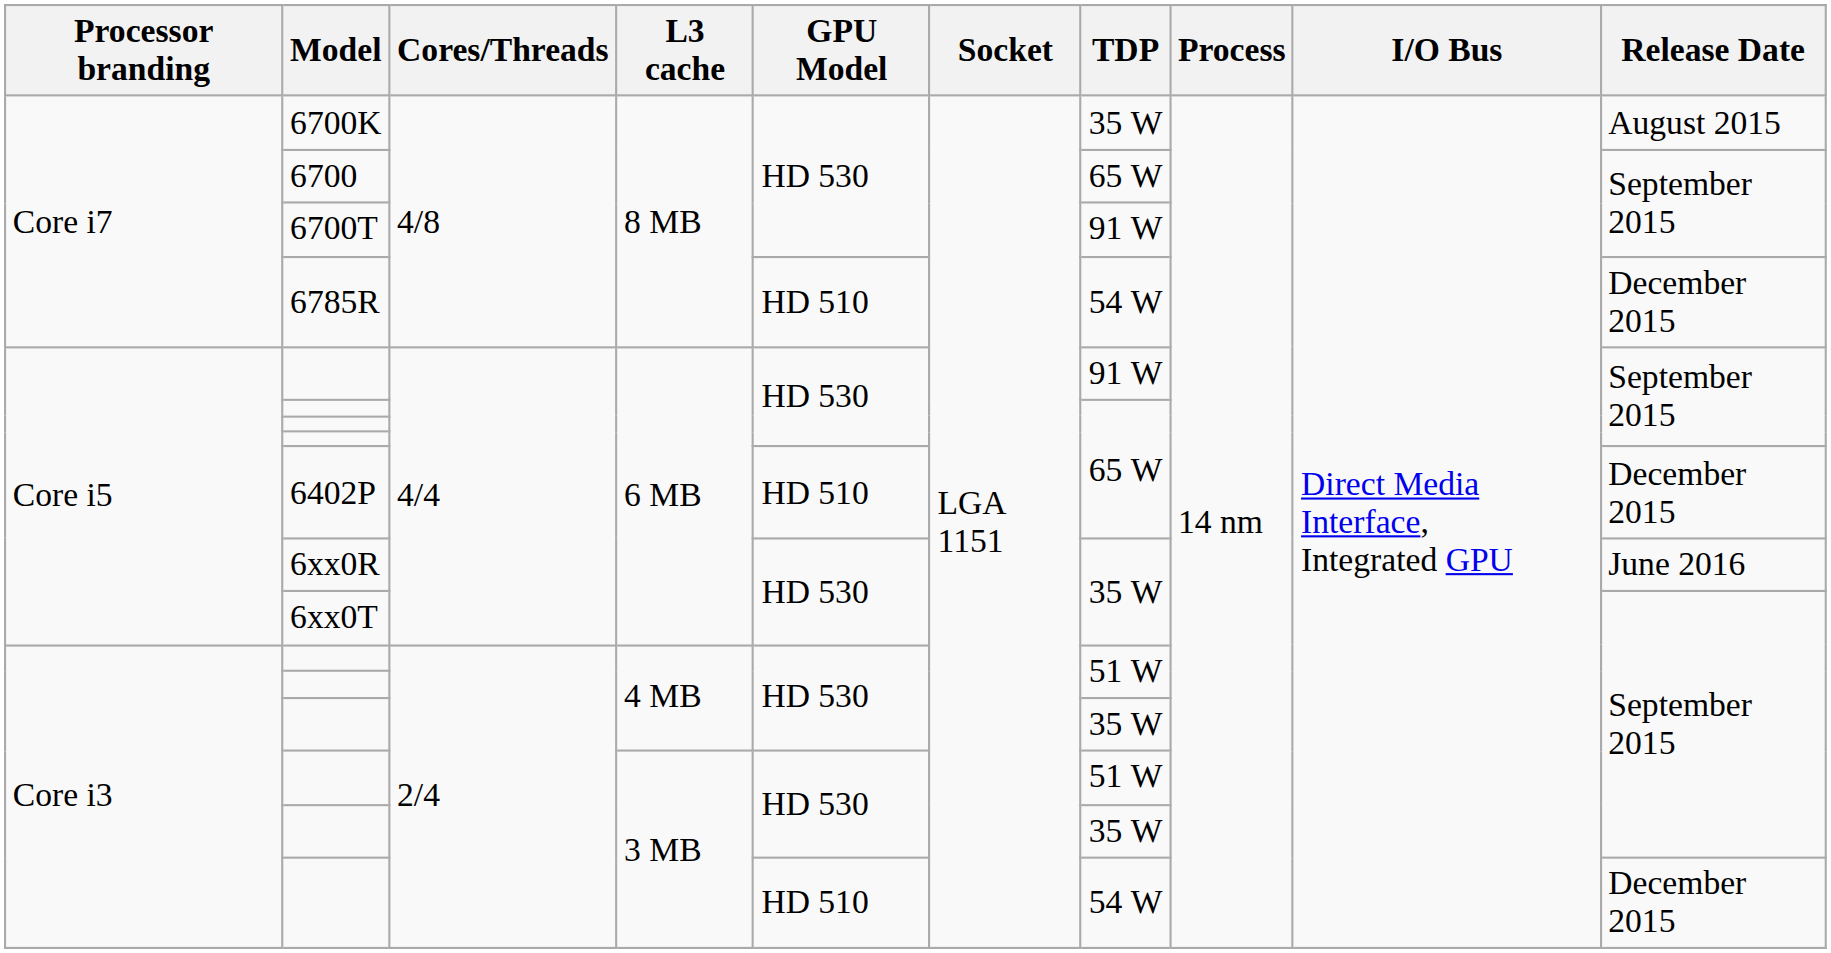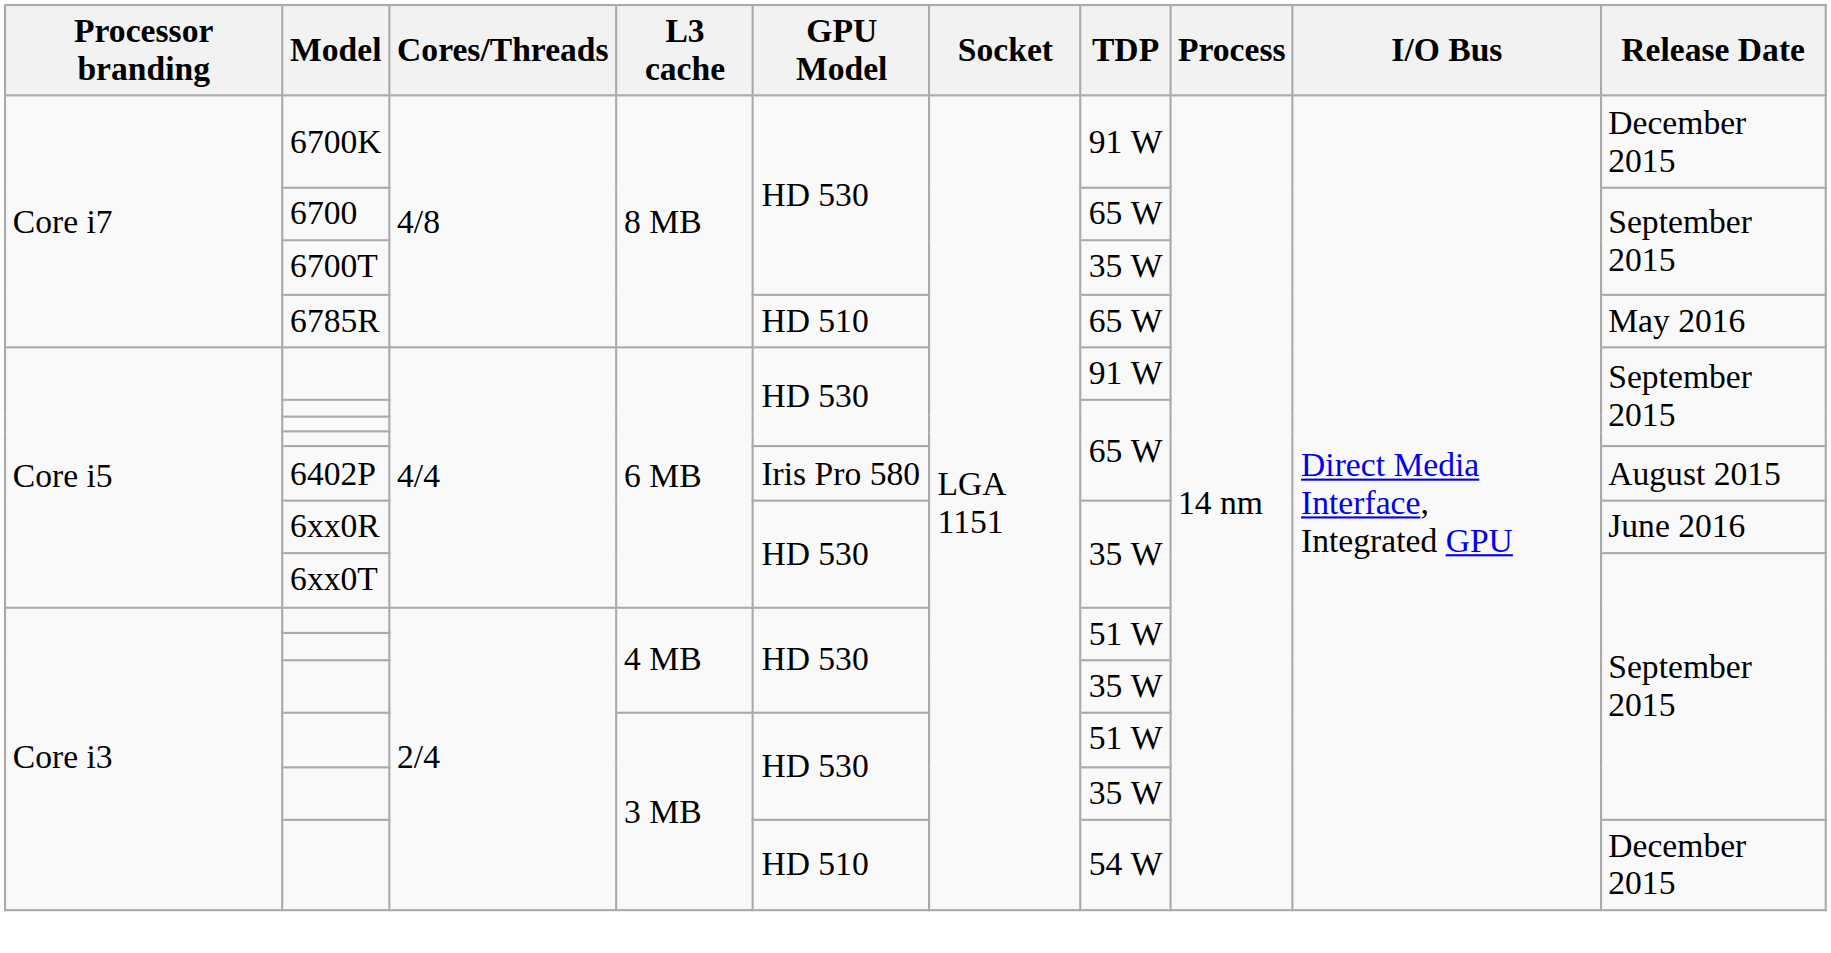 <table class="wikitable">
 <tr>
 <th>Processor branding</th>
 <th>Model</th>
 <th>Cores/Threads</th>
 <th>L3 cache</th>
 <th>GPU Model</th>
 <th>Socket</th>
 <th>TDP</th>
 <th>Process</th>
 <th>I/O Bus</th>
 <th>Release Date</th>
 </tr>
 <tr>
 <td rowspan="4">Core i7</td>
 <td>6700K</td>
 <td rowspan="4">4/8</td>
 <td rowspan="4">8 MB</td>
 <td rowspan="3">HD 530</td>
 <td rowspan="17">LGA 1151</td>
-<td>35 W</td>
+<td>91 W</td>
 <td rowspan="17">14 nm</td>
 <td rowspan="17"><a href='#'>Direct Media Interface</a>,<br>Integrated <a href='#'>GPU</a></td>
-<td>August 2015</td>
+<td>December 2015</td>
 </tr>
 <tr>
 <td>6700</td>
 <td>65 W</td>
 <td rowspan="2">September 2015</td>
 </tr>
 <tr>
 <td>6700T</td>
-<td>91 W</td>
+<td>35 W</td>
 </tr>
 <tr>
 <td>6785R</td>
 <td>HD 510</td>
-<td>54 W</td>
-<td>December 2015</td>
+<td>65 W</td>
+<td>May 2016</td>
 </tr>
 <tr>
 <td rowspan="7">Core i5</td>
 <td></td>
 <td rowspan="7">4/4</td>
 <td rowspan="7">6 MB</td>
 <td rowspan="4">HD 530</td>
 <td>91 W</td>
 <td rowspan="4">September 2015</td>
 </tr>
 <tr>
 <td></td>
 <td rowspan="4">65 W</td>
 </tr>
 <tr>
 <td></td>
 </tr>
 <tr>
 <td></td>
 </tr>
 <tr>
 <td>6402P</td>
-<td>HD 510</td>
-<td>December 2015</td>
+<td>Iris Pro 580</td>
+<td>August 2015</td>
 </tr>
 <tr>
 <td>6xx0R</td>
 <td rowspan="2">HD 530</td>
 <td rowspan="2">35 W</td>
 <td>June 2016</td>
 </tr>
 <tr>
 <td>6xx0T</td>
 <td rowspan="6">September 2015</td>
 </tr>
 <tr>
 <td rowspan="6">Core i3</td>
 <td></td>
 <td rowspan="6">2/4</td>
 <td rowspan="3">4 MB</td>
 <td rowspan="3">HD 530</td>
 <td rowspan="2">51 W</td>
 </tr>
 <tr>
 <td></td>
 </tr>
 <tr>
 <td></td>
 <td>35 W</td>
 </tr>
 <tr>
 <td></td>
 <td rowspan="3">3 MB</td>
 <td rowspan="2">HD 530</td>
 <td>51 W</td>
 </tr>
 <tr>
 <td></td>
 <td>35 W</td>
 </tr>
 <tr>
 <td></td>
 <td>HD 510</td>
 <td>54 W</td>
 <td>December 2015</td>
 </tr>
 </table>
